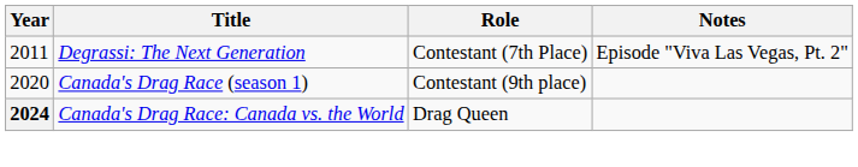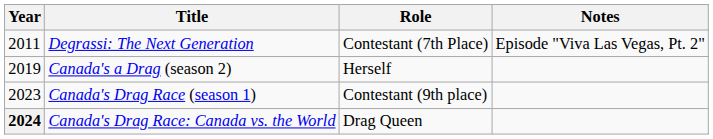 <table class="wikitable plainrowheaders sortable">
 <tr>
 <th scope="col">Year</th>
 <th scope="col">Title</th>
 <th scope="col">Role</th>
 <th scope="col">Notes</th>
 </tr>
 <tr>
 <td>2011</td>
 <td><em><a href='#'>Degrassi: The Next Generation</a></em></td>
 <td>Contestant (7th Place)</td>
 <td>Episode "Viva Las Vegas, Pt. 2"</td>
 </tr>
 <tr>
-<td>2020</td>
+<td>2019</td>
+<td><em><a href='#'>Canada's a Drag</a></em> (season 2)</td>
+<td>Herself</td>
+<td></td>
+</tr>
+<tr>
+<td>2023</td>
 <td><em><a href='#'>Canada's Drag Race</a></em> (<a href='#'>season 1</a>)</td>
 <td>Contestant (9th place)</td>
 <td></td>
 </tr>
 <tr>
 <th scope="row">2024</th>
 <td><em><a href='#'>Canada's Drag Race: Canada vs. the World</a></em></td>
 <td>Drag Queen</td>
 </tr>
 </table>
